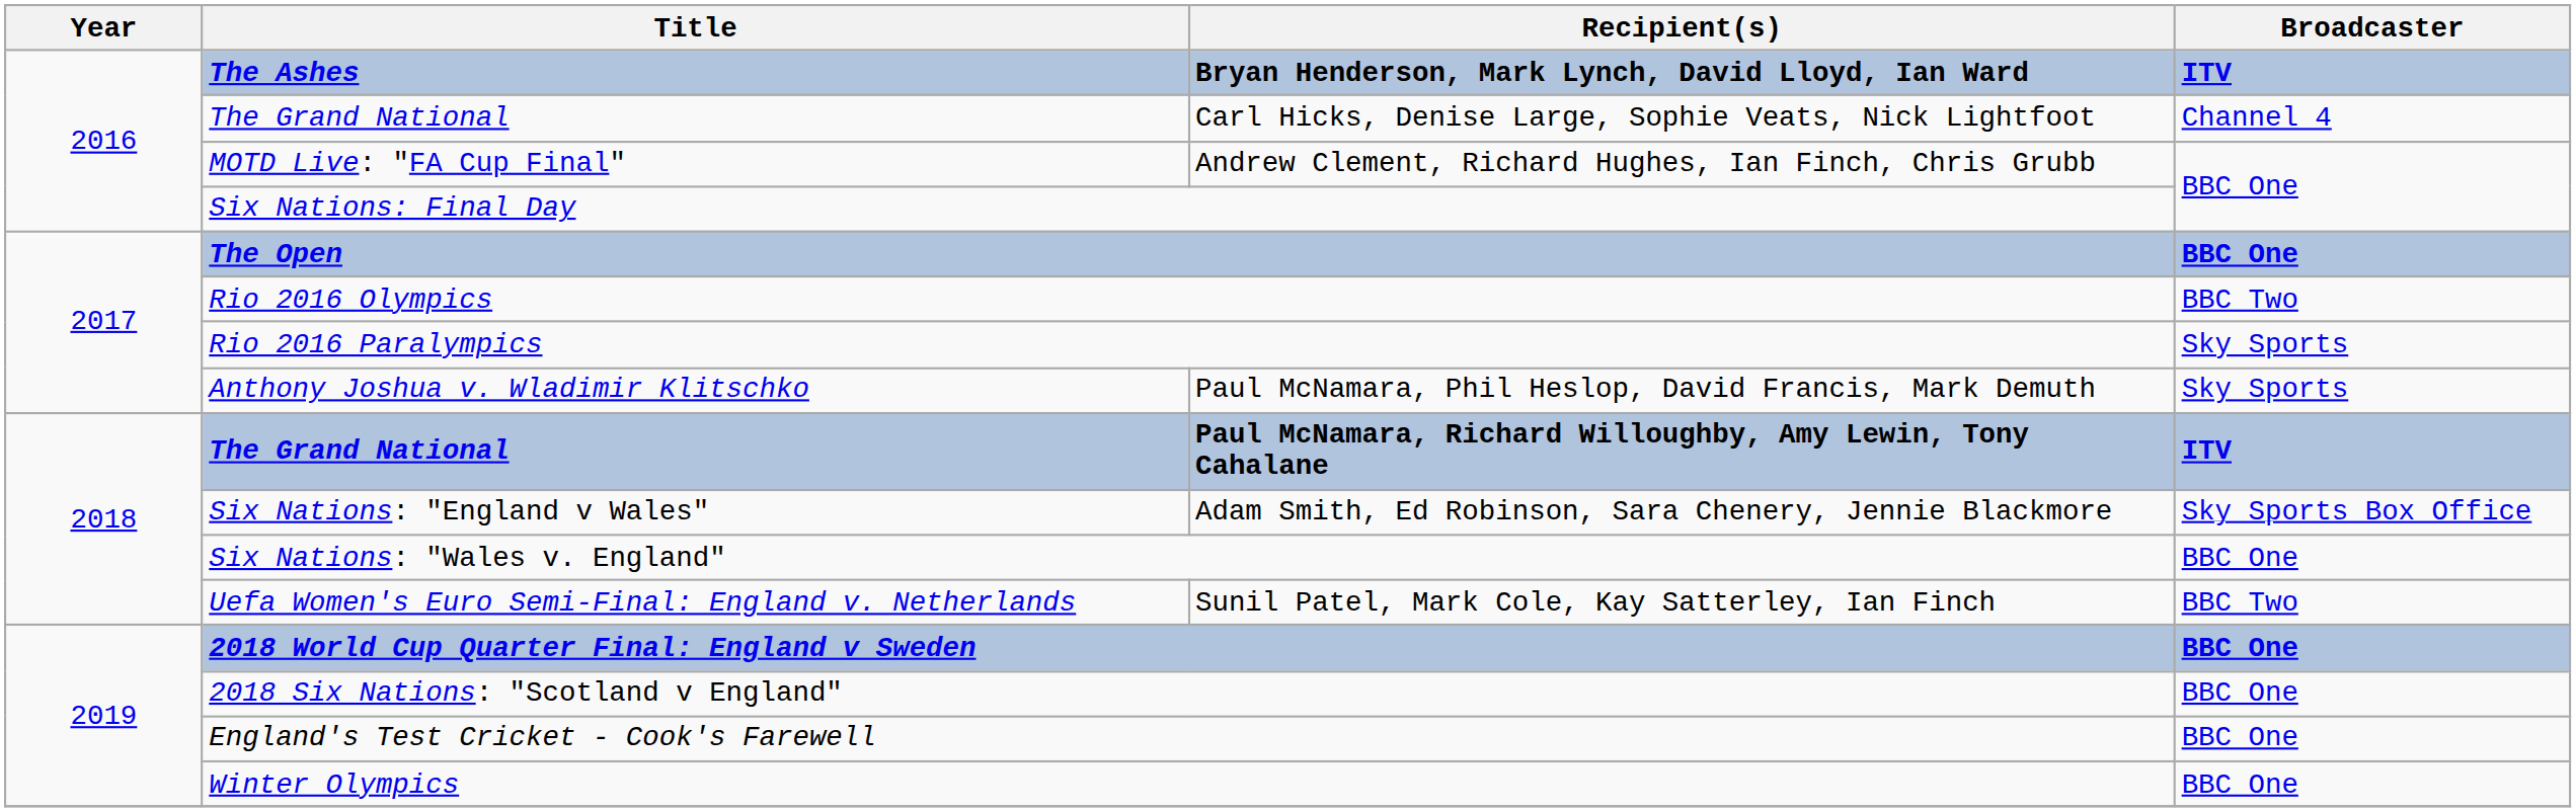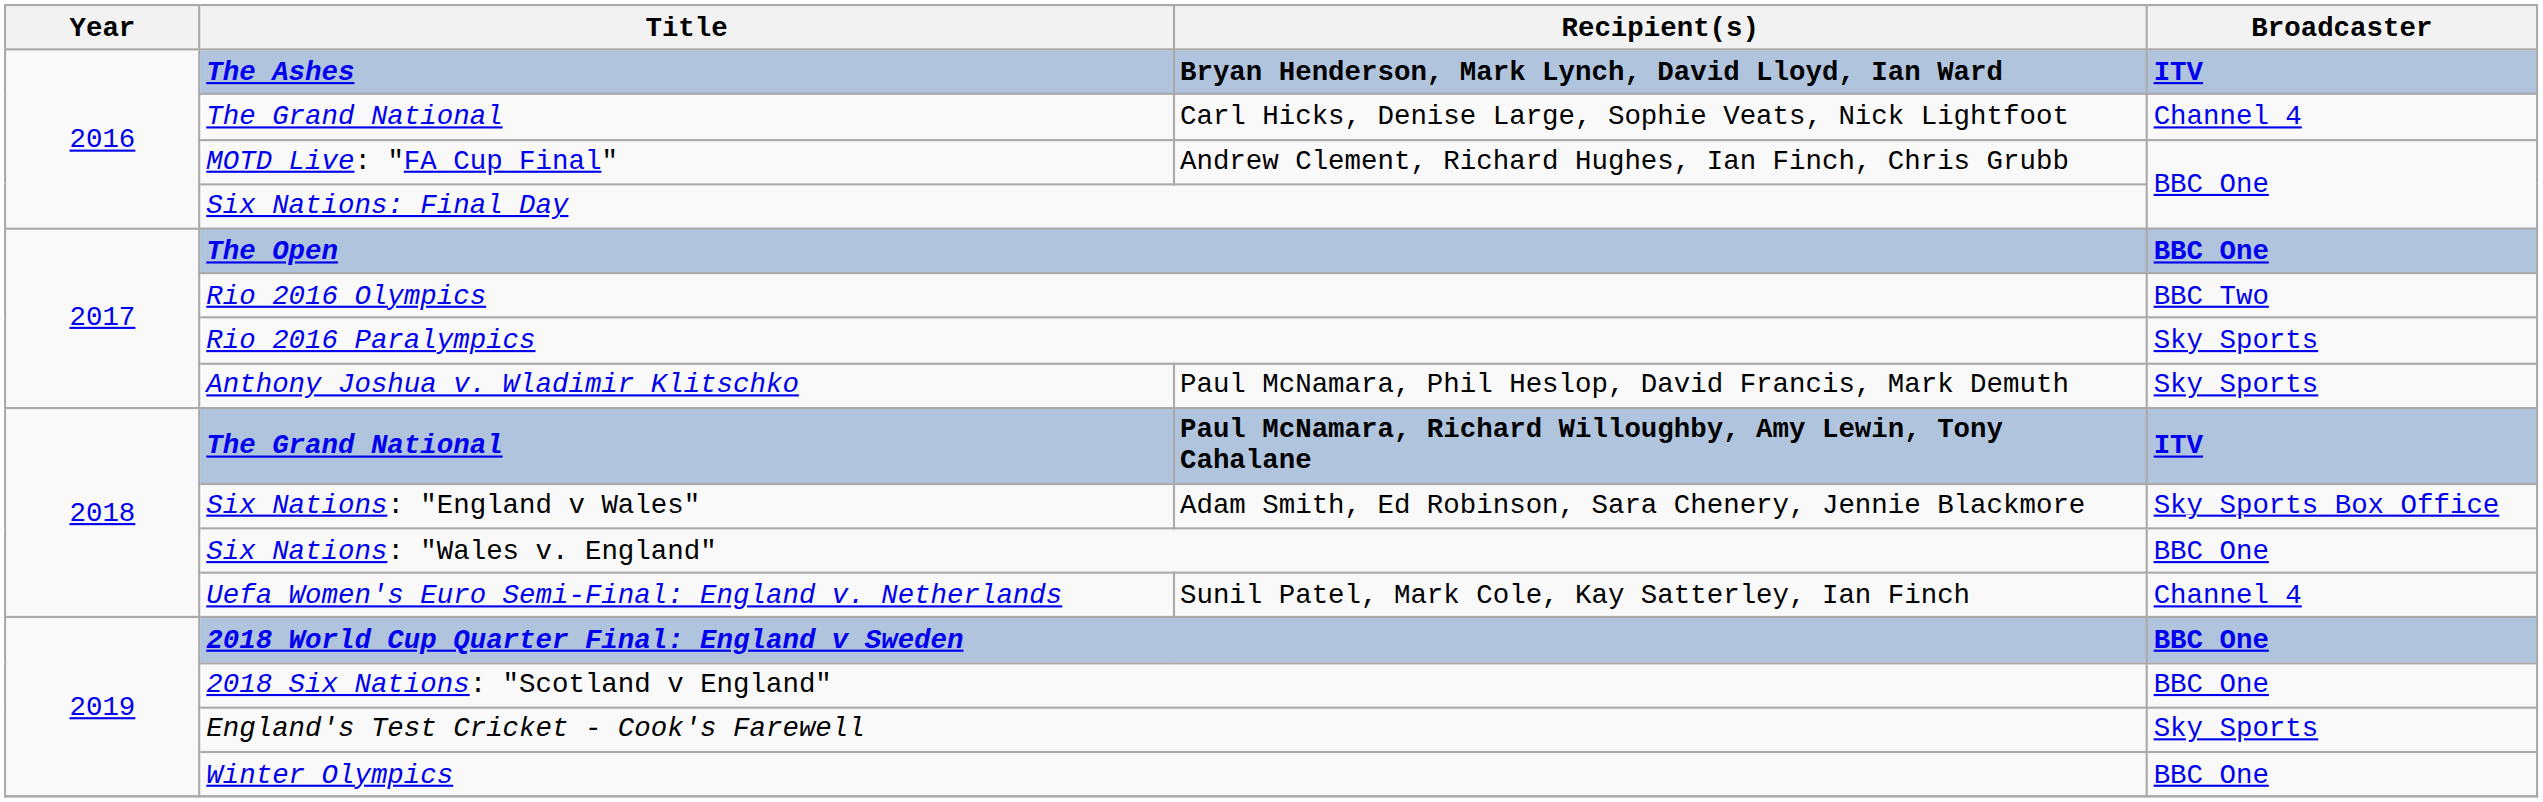 <table class="wikitable" width="95%">
 <tr>
 <th width=5%>Year</th>
 <th width=25%>Title</th>
 <th width=25%><strong>Recipient(s)</strong></th>
 <th width=10%><strong>Broadcaster</strong></th>
 </tr>
 <tr>
 <td rowspan="4" style="text-align:center;"><a href='#'>2016</a></td>
 <td style="background:#B0C4DE;"><strong><em><a href='#'>The Ashes</a></em></strong></td>
 <td style="background:#B0C4DE;"><strong>Bryan Henderson, Mark Lynch, David Lloyd, Ian Ward</strong></td>
 <td style="background:#B0C4DE;"><strong><a href='#'>ITV</a></strong></td>
 </tr>
 <tr>
 <td><em><a href='#'>The Grand National</a></em></td>
 <td>Carl Hicks, Denise Large, Sophie Veats, Nick Lightfoot</td>
 <td><a href='#'>Channel 4</a></td>
 </tr>
 <tr>
 <td><em><a href='#'>MOTD Live</a></em>: "<a href='#'>FA Cup Final</a>"</td>
 <td>Andrew Clement, Richard Hughes, Ian Finch, Chris Grubb</td>
 <td rowspan="2"><a href='#'>BBC One</a></td>
 </tr>
 <tr>
 <td colspan="2"><em><a href='#'>Six Nations: Final Day</a></em></td>
 </tr>
 <tr>
 <td rowspan="4" style="text-align:center;"><a href='#'>2017</a></td>
 <td colspan="2" style="background:#B0C4DE;"><strong><em><a href='#'>The Open</a></em></strong></td>
 <td style="background:#B0C4DE;"><strong><a href='#'>BBC One</a></strong></td>
 </tr>
 <tr>
 <td colspan="2"><em><a href='#'>Rio 2016 Olympics</a></em></td>
 <td><a href='#'>BBC Two</a></td>
 </tr>
 <tr>
 <td colspan="2"><em><a href='#'>Rio 2016 Paralympics</a></em></td>
 <td><a href='#'>Sky Sports</a></td>
 </tr>
 <tr>
 <td><em><a href='#'>Anthony Joshua v. Wladimir Klitschko</a></em></td>
 <td>Paul McNamara, Phil Heslop, David Francis, Mark Demuth</td>
 <td><a href='#'>Sky Sports</a></td>
 </tr>
 <tr>
 <td rowspan="4" style="text-align:center;"><a href='#'>2018</a></td>
 <td style="background:#B0C4DE;"><strong><em><a href='#'>The Grand National</a></em></strong></td>
 <td style="background:#B0C4DE;"><strong>Paul McNamara, Richard Willoughby, Amy Lewin, Tony Cahalane</strong></td>
 <td style="background:#B0C4DE;"><strong><a href='#'>ITV</a></strong></td>
 </tr>
 <tr>
 <td><em><a href='#'>Six Nations</a></em>: "England v Wales"</td>
 <td>Adam Smith, Ed Robinson, Sara Chenery, Jennie Blackmore</td>
 <td><a href='#'>Sky Sports Box Office</a></td>
 </tr>
 <tr>
 <td colspan="2"><em><a href='#'>Six Nations</a></em>: "Wales v. England"</td>
 <td><a href='#'>BBC One</a></td>
 </tr>
 <tr>
 <td><em><a href='#'>Uefa Women's Euro Semi-Final: England v. Netherlands</a></em></td>
 <td>Sunil Patel, Mark Cole, Kay Satterley, Ian Finch</td>
-<td><a href='#'>BBC Two</a></td>
+<td><a href='#'>Channel 4</a></td>
 </tr>
 <tr>
 <td rowspan="4" style="text-align:center;"><a href='#'>2019</a><br></td>
 <td colspan="2" style="background:#B0C4DE;"><strong><em><a href='#'>2018 World Cup Quarter Final: England v Sweden</a></em></strong></td>
 <td style="background:#B0C4DE;"><strong><a href='#'>BBC One</a></strong></td>
 </tr>
 <tr>
 <td colspan="2"><em><a href='#'>2018 Six Nations</a></em>: "Scotland v England"</td>
 <td><a href='#'>BBC One</a></td>
 </tr>
 <tr>
 <td colspan="2"><em>England's Test Cricket - Cook's Farewell</em></td>
-<td><a href='#'>BBC One</a></td>
+<td><a href='#'>Sky Sports</a></td>
 </tr>
 <tr>
 <td colspan="2"><em><a href='#'>Winter Olympics</a></em></td>
 <td><a href='#'>BBC One</a></td>
 </tr>
 <tr>
 </tr>
 </table>
